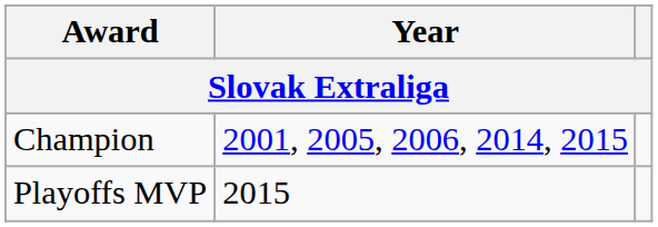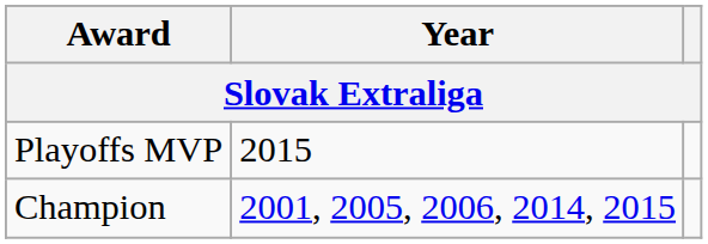 <table class="wikitable">
 <tr>
 <th>Award</th>
 <th>Year</th>
 <th></th>
 </tr>
 <tr>
 <th colspan="3"><a href='#'>Slovak Extraliga</a></th>
 </tr>
 <tr>
+<td>Playoffs MVP</td>
+<td>2015</td>
+<td></td>
+</tr>
+<tr>
 <td>Champion</td>
 <td><a href='#'>2001</a>, <a href='#'>2005</a>, <a href='#'>2006</a>, <a href='#'>2014</a>, <a href='#'>2015</a></td>
 <td></td>
 </tr>
-<tr>
-<td>Playoffs MVP</td>
-<td>2015</td>
-<td></td>
-</tr>
 </table>
